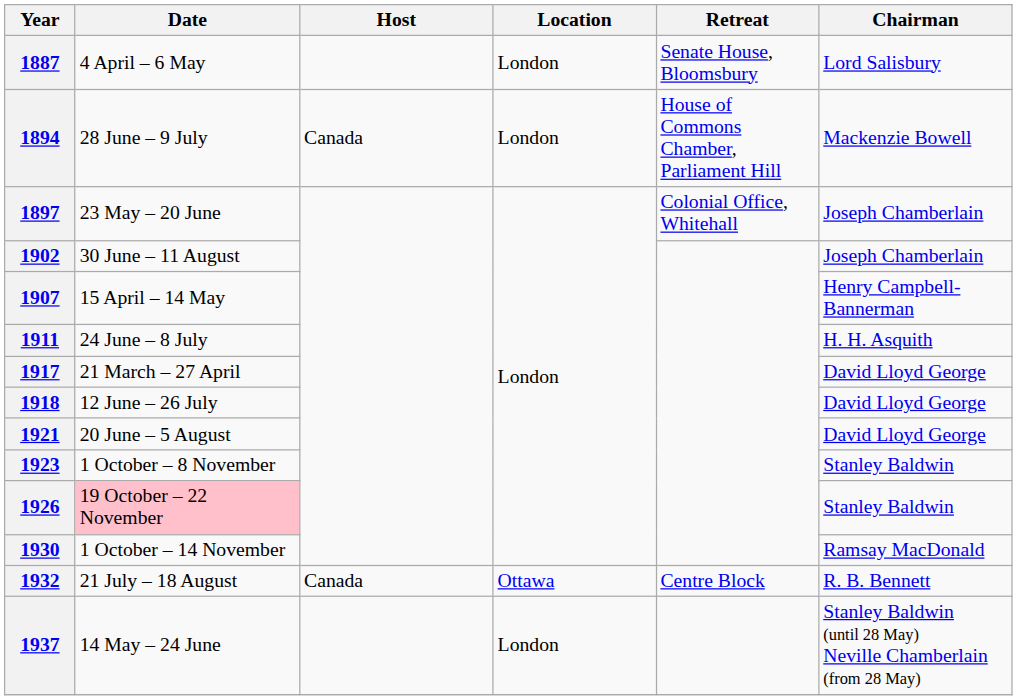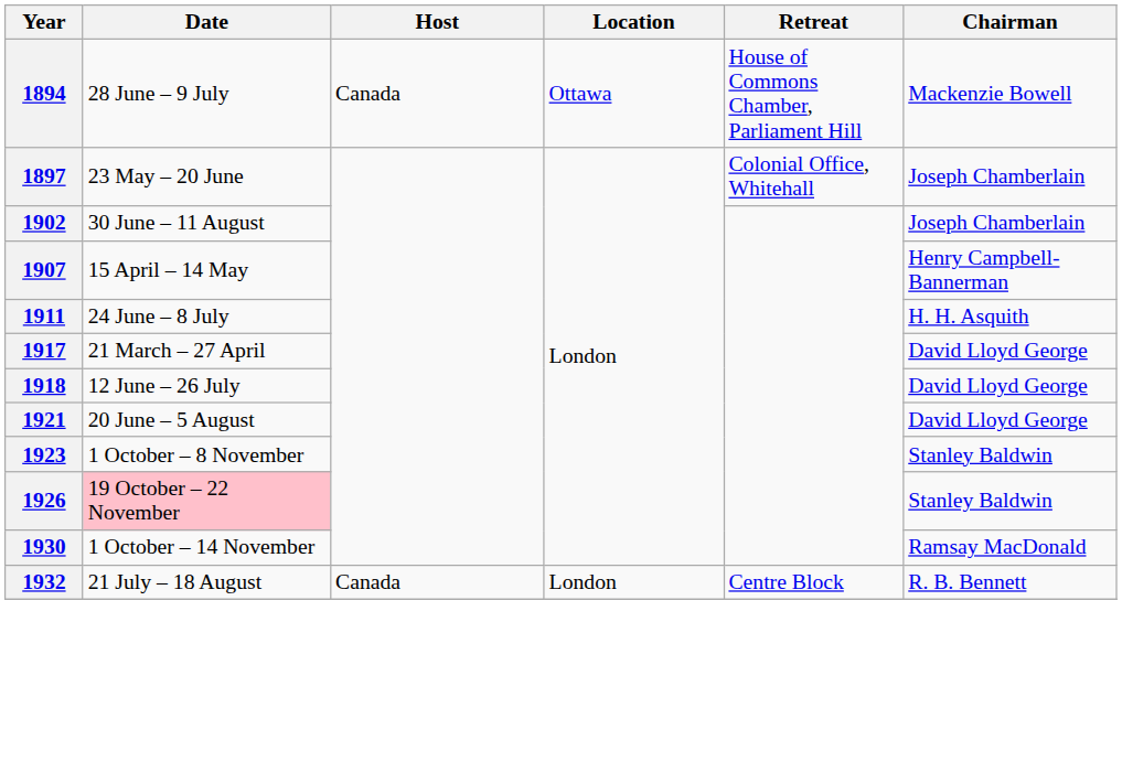 <table class="wikitable">
 <tr>
 <th width=50px>Year</th>
 <th width=175px>Date</th>
 <th width=150px>Host</th>
 <th width=125px>Location</th>
 <th width=125px>Retreat</th>
 <th width=150px>Chairman</th>
 </tr>
 <tr>
-<th><a href='#'>1887</a></th>
-<td>4 April – 6 May</td>
-<td></td>
-<td>London</td>
-<td><a href='#'>Senate House</a>, <a href='#'>Bloomsbury</a></td>
-<td><a href='#'>Lord Salisbury</a></td>
-</tr>
-<tr>
 <th><a href='#'>1894</a></th>
 <td>28 June – 9 July</td>
 <td> Canada</td>
-<td>London</td>
+<td><a href='#'>Ottawa</a></td>
 <td><a href='#'>House of Commons Chamber</a>, <a href='#'>Parliament Hill</a></td>
 <td><a href='#'>Mackenzie Bowell</a></td>
 </tr>
 <tr>
 <th><a href='#'>1897</a></th>
 <td>23 May – 20 June</td>
 <td rowspan=10></td>
 <td rowspan=10>London</td>
 <td><a href='#'>Colonial Office</a>, <a href='#'>Whitehall</a></td>
 <td><a href='#'>Joseph Chamberlain</a></td>
 </tr>
 <tr>
 <th><a href='#'>1902</a></th>
 <td>30 June – 11 August</td>
 <td rowspan=9></td>
 <td><a href='#'>Joseph Chamberlain</a></td>
 </tr>
 <tr>
 <th><a href='#'>1907</a></th>
 <td>15 April – 14 May</td>
 <td><a href='#'>Henry Campbell-Bannerman</a></td>
 </tr>
 <tr>
 <th><a href='#'>1911</a></th>
 <td>24 June – 8 July</td>
 <td><a href='#'>H. H. Asquith</a></td>
 </tr>
 <tr>
 <th><a href='#'>1917</a></th>
 <td>21 March – 27 April</td>
 <td><a href='#'>David Lloyd George</a></td>
 </tr>
 <tr>
 <th><a href='#'>1918</a></th>
 <td>12 June – 26 July</td>
 <td><a href='#'>David Lloyd George</a></td>
 </tr>
 <tr>
 <th><a href='#'>1921</a></th>
 <td>20 June – 5 August</td>
 <td><a href='#'>David Lloyd George</a></td>
 </tr>
 <tr>
 <th><a href='#'>1923</a></th>
 <td>1 October – 8 November</td>
 <td><a href='#'>Stanley Baldwin</a></td>
 </tr>
 <tr>
 <th><a href='#'>1926</a></th>
 <td style="background: pink;">19 October – 22 November</td>
 <td><a href='#'>Stanley Baldwin</a></td>
 </tr>
 <tr>
 <th><a href='#'>1930</a></th>
 <td>1 October – 14 November</td>
 <td><a href='#'>Ramsay MacDonald</a></td>
 </tr>
 <tr>
 <th><a href='#'>1932</a></th>
 <td>21 July  – 18 August</td>
 <td> Canada</td>
-<td><a href='#'>Ottawa</a></td>
+<td>London</td>
 <td><a href='#'>Centre Block</a></td>
 <td><a href='#'>R. B. Bennett</a></td>
 </tr>
 <tr>
-<th><a href='#'>1937</a></th>
-<td>14 May – 24 June</td>
-<td></td>
-<td>London</td>
-<td></td>
-<td><a href='#'>Stanley Baldwin</a><br><small>(until 28 May)</small><br><a href='#'>Neville Chamberlain</a><br><small>(from 28 May)</small></td>
-</tr>
-<tr>
 </tr>
 </table>
